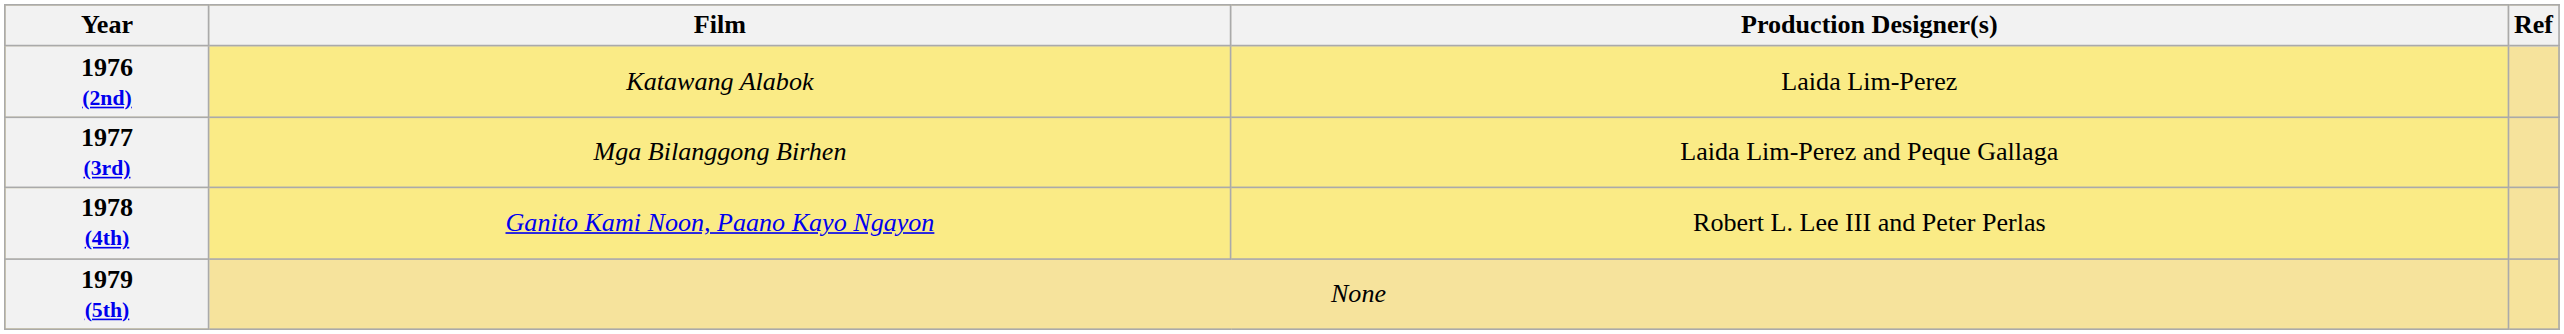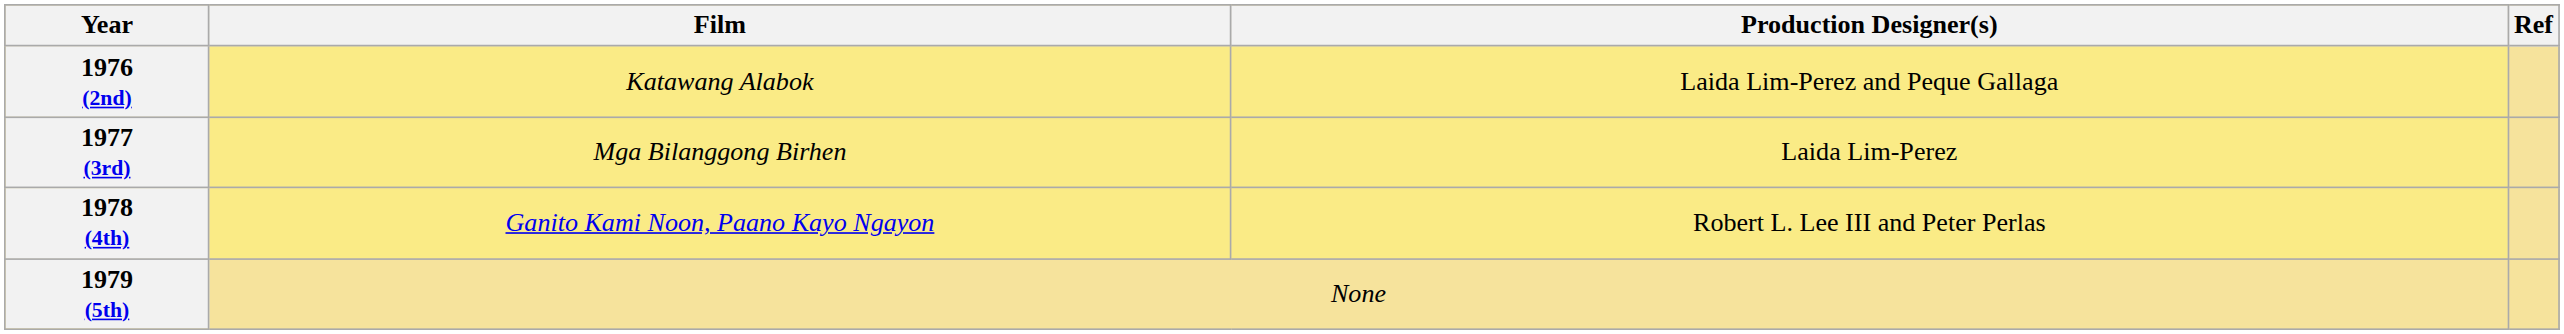 <table class="wikitable" rowspan=2 style="text-align: center; background: #f6e39c">
 <tr style="background:#bebebe;">
 <th scope="col" style="width:8%;">Year</th>
 <th scope="col" style="width:40%;">Film</th>
 <th scope="col" style="width:50%;">Production Designer(s)</th>
 <th scope="col" style="width:2%;">Ref</th>
 </tr>
 <tr>
 <th scope="row" style="text-align:center">1976 <br><small><a href='#'>(2nd)</a> </small></th>
 <td style="background:#FAEB86"><em>Katawang Alabok</em></td>
-<td style="background:#FAEB86">Laida Lim-Perez</td>
+<td style="background:#FAEB86">Laida Lim-Perez and Peque Gallaga</td>
 <td></td>
 </tr>
 <tr>
 <th scope="row" style="text-align:center">1977 <br><small><a href='#'>(3rd)</a> </small></th>
 <td style="background:#FAEB86"><em>Mga Bilanggong Birhen</em></td>
-<td style="background:#FAEB86">Laida Lim-Perez and Peque Gallaga</td>
+<td style="background:#FAEB86">Laida Lim-Perez</td>
 <td></td>
 </tr>
 <tr>
 <th scope="row" style="text-align:center">1978 <br><small><a href='#'>(4th)</a> </small></th>
 <td style="background:#FAEB86"><em><a href='#'>Ganito Kami Noon, Paano Kayo Ngayon</a></em></td>
 <td style="background:#FAEB86">Robert L. Lee III and Peter Perlas</td>
 <td></td>
 </tr>
 <tr>
 <th scope="row" style="text-align:center">1979 <br><small><a href='#'>(5th)</a> </small></th>
 <td colspan=2><em>None</em></td>
 <td></td>
 </tr>
 </table>
